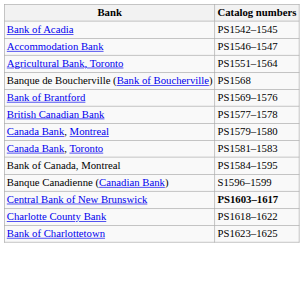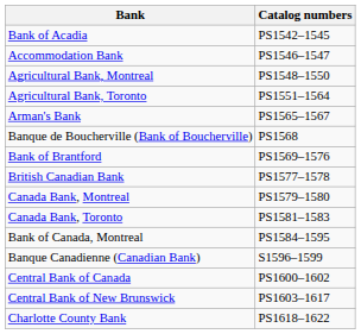 <table class="wikitable">
 <tr>
 <th>Bank</th>
 <th>Catalog numbers</th>
 </tr>
 <tr>
 <td><a href='#'>Bank of Acadia</a></td>
 <td>PS1542–1545</td>
 </tr>
 <tr>
 <td><a href='#'>Accommodation Bank</a></td>
 <td>PS1546–1547</td>
 </tr>
 <tr>
+<td><a href='#'>Agricultural Bank, Montreal</a></td>
+<td>PS1548–1550</td>
+</tr>
+<tr>
 <td><a href='#'>Agricultural Bank, Toronto</a></td>
 <td>PS1551–1564</td>
+</tr>
+<tr>
+<td><a href='#'>Arman's Bank</a></td>
+<td>PS1565–1567</td>
 </tr>
 <tr>
 <td>Banque de Boucherville (<a href='#'>Bank of Boucherville</a>)</td>
 <td>PS1568</td>
 </tr>
 <tr>
 <td><a href='#'>Bank of Brantford</a></td>
 <td>PS1569–1576</td>
 </tr>
 <tr>
 <td><a href='#'>British Canadian Bank</a></td>
 <td>PS1577–1578</td>
 </tr>
 <tr>
 <td><a href='#'>Canada Bank</a>, <a href='#'>Montreal</a></td>
 <td>PS1579–1580</td>
 </tr>
 <tr>
 <td><a href='#'>Canada Bank</a>, <a href='#'>Toronto</a></td>
 <td>PS1581–1583</td>
 </tr>
 <tr>
 <td>Bank of Canada, Montreal</td>
 <td>PS1584–1595</td>
 </tr>
 <tr>
 <td>Banque Canadienne (<a href='#'>Canadian Bank</a>)</td>
 <td>S1596–1599</td>
 </tr>
 <tr>
+<td><a href='#'>Central Bank of Canada</a></td>
+<td>PS1600–1602</td>
+</tr>
+<tr>
 <td><a href='#'>Central Bank of New Brunswick</a></td>
-<td><strong>PS1603–1617</strong></td>
+<td>PS1603–1617</td>
 </tr>
 <tr>
 <td><a href='#'>Charlotte County Bank</a></td>
 <td>PS1618–1622</td>
 </tr>
-<tr>
-<td><a href='#'>Bank of Charlottetown</a></td>
-<td>PS1623–1625</td>
-</tr>
 </table>
